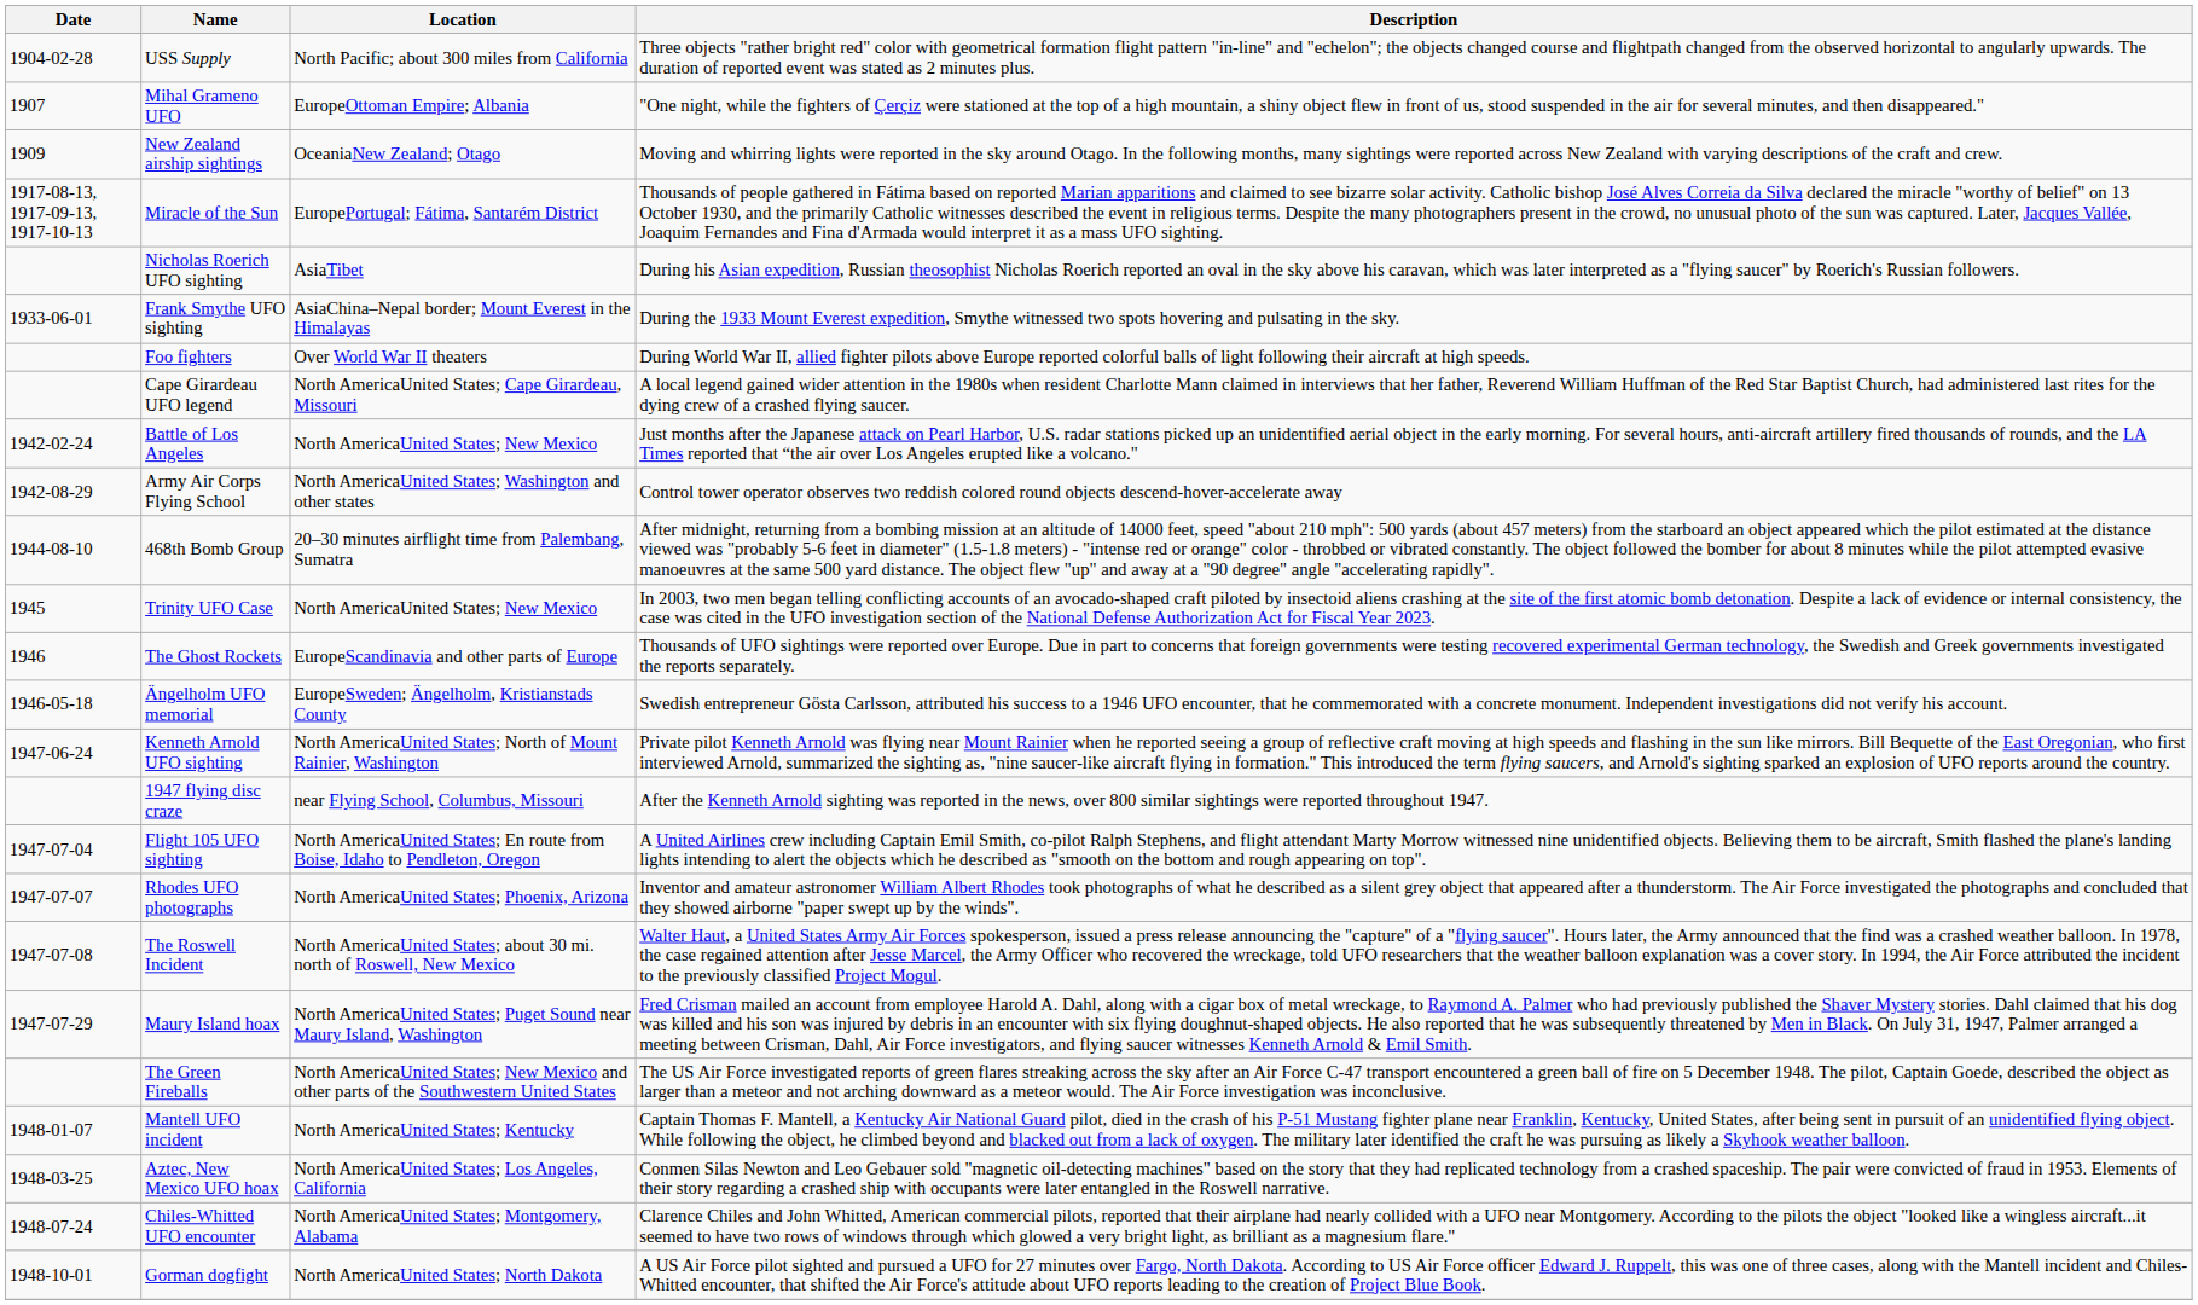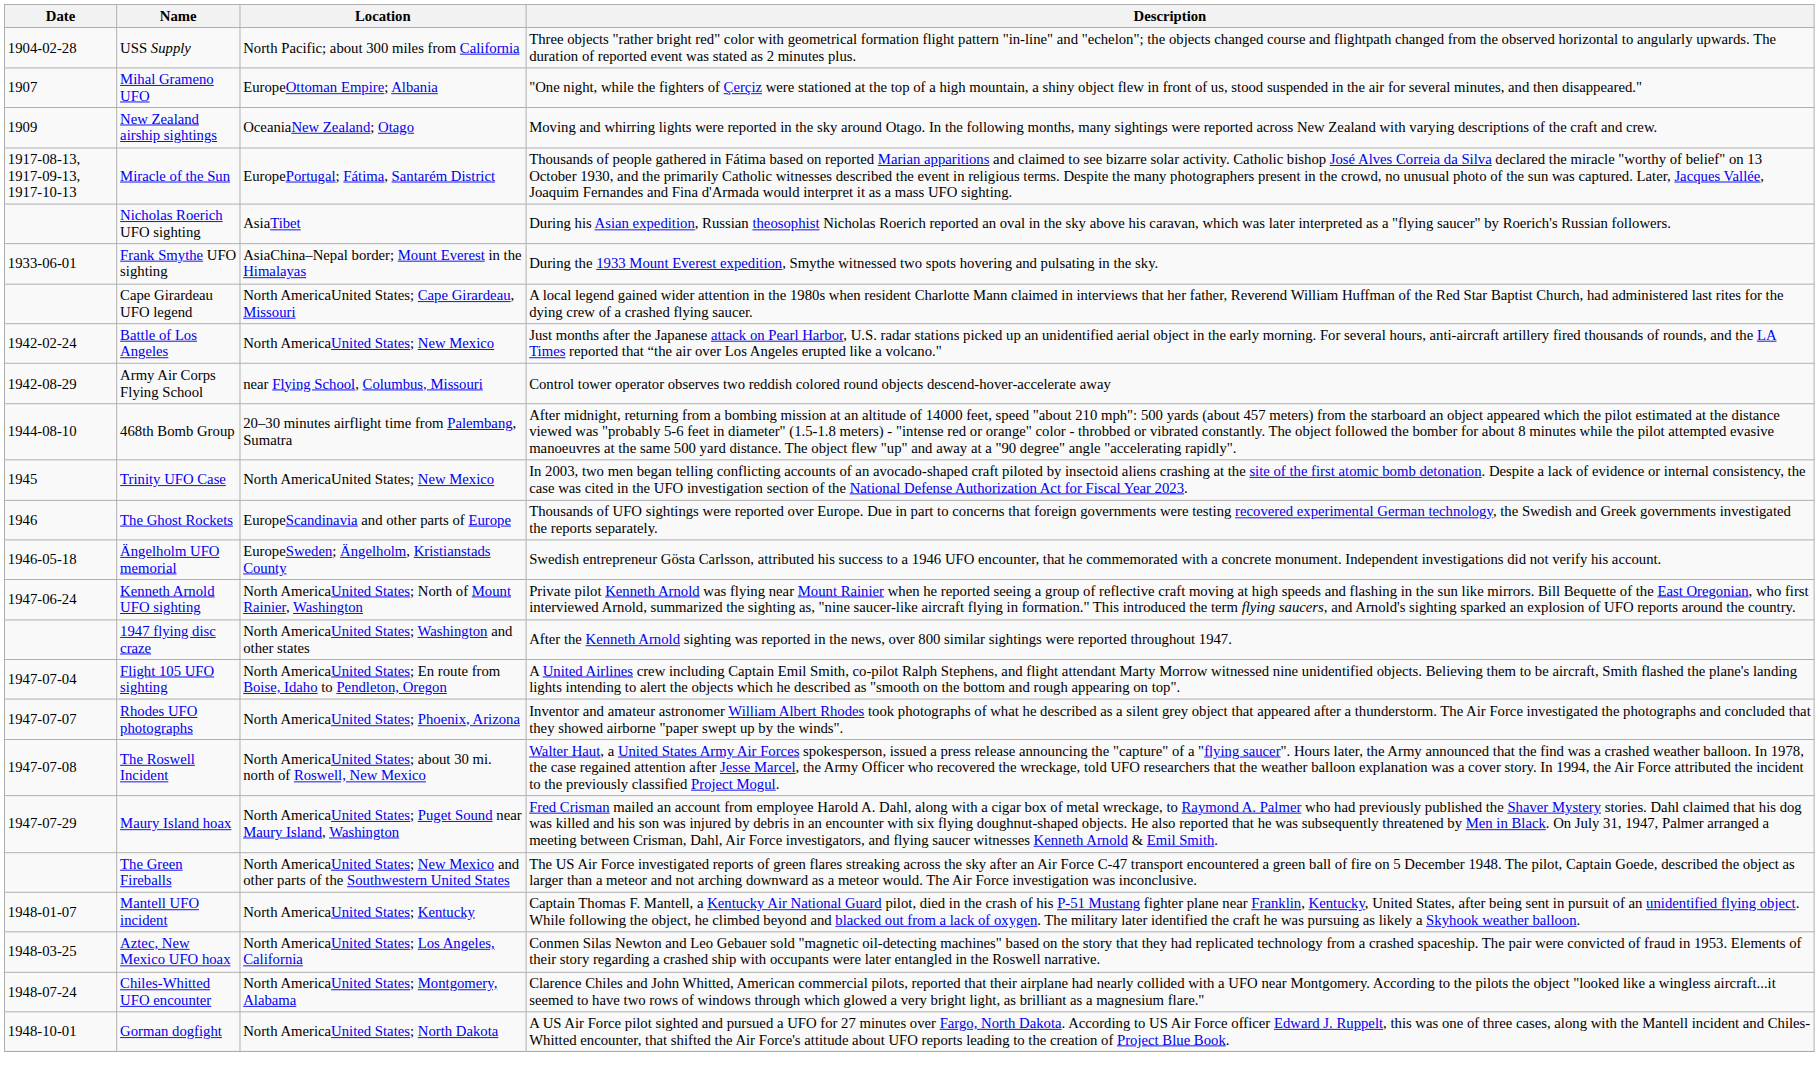 <table class="wikitable sortable mw-datatable sticky-header sort-under-center">
 <tr>
 <th>Date</th>
 <th>Name</th>
 <th>Location</th>
 <th>Description</th>
 </tr>
 <tr>
 <td>1904-02-28 </td>
 <td>USS <em>Supply</em></td>
 <td>North Pacific; about 300 miles from <a href='#'>California</a></td>
 <td> Three objects  "rather bright red" color   with geometrical formation flight pattern "in-line" and "echelon"; the objects changed course and flightpath changed from the observed horizontal to angularly upwards. The duration of reported event was stated as 2 minutes plus.  </td>
 </tr>
 <tr>
 <td>1907</td>
 <td><a href='#'>Mihal Grameno UFO</a></td>
 <td><span>Europe</span><a href='#'>Ottoman Empire</a>; <a href='#'>Albania</a></td>
 <td> "One night, while the fighters of <a href='#'>Çerçiz</a> were stationed at the top of a high mountain, a shiny object flew in front of us, stood suspended in the air for several minutes, and then disappeared."</td>
 </tr>
 <tr>
 <td>1909</td>
 <td><a href='#'>New Zealand airship sightings</a></td>
 <td><span>Oceania</span><a href='#'>New Zealand</a>; <a href='#'>Otago</a></td>
 <td>Moving and whirring lights were reported in the sky around Otago. In the following months, many sightings were reported across New Zealand with varying descriptions of the craft and crew.</td>
 </tr>
 <tr>
 <td>1917-<wbr>08-13, 1917-<wbr>09-13, 1917-<wbr>10-13</td>
 <td><a href='#'>Miracle of the Sun</a></td>
 <td><span>Europe</span><a href='#'>Portugal</a>; <a href='#'>Fátima</a>, <a href='#'>Santarém District</a></td>
 <td>Thousands of people gathered in Fátima based on reported <a href='#'>Marian apparitions</a> and claimed to see bizarre solar activity. Catholic bishop <a href='#'>José Alves Correia da Silva</a> declared the miracle "worthy of belief" on 13 October 1930, and the primarily Catholic witnesses described the event in religious terms. Despite the many photographers present in the crowd, no unusual photo of the sun was captured. Later, <a href='#'>Jacques Vallée</a>, Joaquim Fernandes and Fina d'Armada would interpret it as a mass UFO sighting.</td>
 </tr>
 <tr>
 <td></td>
 <td><a href='#'>Nicholas Roerich</a> UFO sighting</td>
 <td><span>Asia</span><a href='#'>Tibet</a></td>
 <td>During his <a href='#'>Asian expedition</a>, Russian <a href='#'>theosophist</a> Nicholas Roerich reported an oval in the sky above his caravan, which was later interpreted as a "flying saucer" by Roerich's Russian followers.</td>
 </tr>
 <tr>
 <td>1933-06-01</td>
 <td><a href='#'>Frank Smythe</a> UFO sighting</td>
 <td><span>Asia</span>China–Nepal border; <a href='#'>Mount Everest</a> in the <a href='#'>Himalayas</a></td>
 <td>During the <a href='#'>1933 Mount Everest expedition</a>, Smythe witnessed two spots hovering and pulsating in the sky.</td>
 </tr>
 <tr>
 <td></td>
-<td><a href='#'>Foo fighters</a></td>
-<td>Over <a href='#'>World War II</a> theaters</td>
-<td>During World War II, <a href='#'>allied</a> fighter pilots above Europe reported colorful balls of light following their aircraft at high speeds.</td>
-</tr>
-<tr>
-<td></td>
 <td>Cape Girardeau UFO legend</td>
 <td><span>North America</span>United States; <a href='#'>Cape Girardeau</a>, <a href='#'>Missouri</a></td>
 <td>A local legend  gained wider attention in the 1980s when resident Charlotte Mann claimed in interviews that her father, Reverend William Huffman of the Red Star Baptist Church, had administered last rites for the dying crew of a crashed flying saucer.</td>
 </tr>
 <tr>
 <td>1942-<wbr>02-24</td>
 <td><a href='#'>Battle of Los Angeles</a></td>
 <td><span>North America</span><a href='#'>United States</a>; <a href='#'>New Mexico</a></td>
 <td>Just months after the Japanese <a href='#'>attack on Pearl Harbor</a>, U.S. radar stations picked up an unidentified aerial object in the early morning. For several hours, anti-aircraft artillery fired thousands of rounds, and the <a href='#'>LA Times</a> reported that “the air over Los Angeles erupted like a volcano."</td>
 </tr>
 <tr>
 <td>1942-08-29 </td>
 <td>Army Air Corps Flying School </td>
-<td><span>North America</span><a href='#'>United States</a>; <a href='#'>Washington</a> and other states</td>
+<td>near <a href='#'>Flying School</a>, <a href='#'>Columbus, Missouri</a></td>
 <td>Control tower operator observes two reddish colored round objects descend-hover-accelerate away </td>
 </tr>
 <tr>
 <td>1944-08-10 </td>
 <td>468th Bomb Group </td>
 <td>20–30 minutes airflight time from <a href='#'>Palembang</a>, Sumatra </td>
 <td>After midnight, returning from a bombing mission at an altitude of 14000 feet, speed "about 210 mph": 500 yards (about 457 meters) from the starboard an object appeared which the pilot estimated at the distance viewed was "probably 5-6 feet in diameter" (1.5-1.8 meters) - "intense red or orange" color - throbbed or vibrated constantly. The object followed the bomber for about 8 minutes while the pilot attempted evasive manoeuvres at the same 500 yard distance. The object flew "up" and away at a "90 degree" angle "accelerating rapidly".</td>
 </tr>
 <tr>
 <td>1945</td>
 <td><a href='#'>Trinity UFO Case</a></td>
 <td><span>North America</span>United States; <a href='#'>New Mexico</a></td>
 <td>In 2003, two men began telling conflicting accounts of an avocado-shaped craft piloted by insectoid aliens crashing at the <a href='#'>site of the first atomic bomb detonation</a>. Despite a lack of evidence or internal consistency, the case was cited in the UFO investigation section of the <a href='#'>National Defense Authorization Act for Fiscal Year 2023</a>.</td>
 </tr>
 <tr>
 <td>1946</td>
 <td><a href='#'>The Ghost Rockets</a></td>
 <td><span>Europe</span><a href='#'>Scandinavia</a> and other parts of <a href='#'>Europe</a></td>
 <td>Thousands of UFO sightings were reported over Europe. Due in part to concerns that foreign governments were testing <a href='#'>recovered experimental German technology</a>, the Swedish and Greek governments investigated the reports separately.</td>
 </tr>
 <tr>
 <td>1946-<wbr>05-18</td>
 <td><a href='#'>Ängelholm UFO memorial</a></td>
 <td><span>Europe</span><a href='#'>Sweden</a>; <a href='#'>Ängelholm</a>, <a href='#'>Kristianstads County</a></td>
 <td>Swedish entrepreneur Gösta Carlsson, attributed his success to a 1946 UFO encounter, that he commemorated with a concrete monument. Independent investigations did not verify his account.</td>
 </tr>
 <tr>
 <td>1947-<wbr>06-24</td>
 <td><a href='#'>Kenneth Arnold UFO sighting</a></td>
 <td><span>North America</span><a href='#'>United States</a>; North of <a href='#'>Mount Rainier</a>, <a href='#'>Washington</a></td>
 <td>Private pilot <a href='#'>Kenneth Arnold</a> was flying near <a href='#'>Mount Rainier</a> when he reported seeing a group of reflective craft moving at high speeds and flashing in the sun like mirrors. Bill Bequette of the <a href='#'>East Oregonian</a>, who first interviewed Arnold, summarized the sighting as, "nine saucer-like aircraft flying in formation." This introduced the term <em>flying saucers</em>, and Arnold's sighting sparked an explosion of UFO reports around the country.</td>
 </tr>
 <tr>
 <td></td>
 <td><a href='#'>1947 flying disc craze</a></td>
-<td>near <a href='#'>Flying School</a>, <a href='#'>Columbus, Missouri</a></td>
+<td><span>North America</span><a href='#'>United States</a>; <a href='#'>Washington</a> and other states</td>
 <td>After the <a href='#'>Kenneth Arnold</a> sighting was reported in the news, over 800 similar sightings were reported throughout 1947.</td>
 </tr>
 <tr>
 <td>1947-<wbr>07-04</td>
 <td><a href='#'>Flight 105 UFO sighting</a></td>
 <td><span>North America</span><a href='#'>United States</a>; En route from <a href='#'>Boise, Idaho</a> to <a href='#'>Pendleton, Oregon</a></td>
 <td>A <a href='#'>United Airlines</a> crew including Captain Emil Smith, co-pilot Ralph Stephens, and flight attendant Marty Morrow witnessed nine unidentified objects. Believing them to be aircraft, Smith flashed the plane's landing lights intending to alert the objects which he described as "smooth on the bottom and rough appearing on top".</td>
 </tr>
 <tr>
 <td>1947-<wbr>07-07</td>
 <td><a href='#'>Rhodes UFO photographs</a></td>
 <td><span>North America</span><a href='#'>United States</a>; <a href='#'>Phoenix, Arizona</a></td>
 <td>Inventor and amateur astronomer <a href='#'>William Albert Rhodes</a> took photographs of what he described as a silent grey object that appeared after a thunderstorm. The Air Force investigated the photographs and concluded that they showed airborne "paper swept up by the winds".</td>
 </tr>
 <tr>
 <td>1947-<wbr>07-08</td>
 <td><a href='#'>The Roswell Incident</a></td>
 <td><span>North America</span><a href='#'>United States</a>; about 30 mi. north of <a href='#'>Roswell, New Mexico</a></td>
 <td><a href='#'>Walter Haut</a>, a <a href='#'>United States Army Air Forces</a> spokesperson, issued a press release announcing the "capture" of a "<a href='#'>flying saucer</a>".  Hours later, the Army announced that the find was a crashed weather balloon.  In 1978, the case regained attention after <a href='#'>Jesse Marcel</a>, the Army Officer who recovered the wreckage, told UFO researchers that the weather balloon explanation was a cover story. In 1994, the Air Force attributed the incident to the previously classified <a href='#'>Project Mogul</a>.</td>
 </tr>
 <tr>
 <td>1947-<wbr>07-29</td>
 <td><a href='#'>Maury Island hoax</a></td>
 <td><span>North America</span><a href='#'>United States</a>; <a href='#'>Puget Sound</a> near <a href='#'>Maury Island</a>, <a href='#'>Washington</a></td>
 <td><a href='#'>Fred Crisman</a> mailed an account from employee Harold A. Dahl, along with a cigar box of metal wreckage, to <a href='#'>Raymond A. Palmer</a> who had previously published the <a href='#'>Shaver Mystery</a> stories. Dahl claimed that his dog was killed and his son was injured by debris in an encounter with six flying doughnut-shaped objects. He also reported that he was subsequently threatened by <a href='#'>Men in Black</a>. On July 31, 1947, Palmer arranged a meeting between Crisman, Dahl, Air Force investigators, and flying saucer witnesses <a href='#'>Kenneth Arnold</a> & <a href='#'>Emil Smith</a>.</td>
 </tr>
 <tr>
 <td></td>
 <td><a href='#'>The Green Fireballs</a></td>
 <td><span>North America</span><a href='#'>United States</a>; <a href='#'>New Mexico</a> and other parts of the <a href='#'>Southwestern United States</a></td>
 <td>The US Air Force investigated reports of green flares streaking across the sky after an Air Force C-47 transport encountered a green ball of fire on 5 December 1948. The pilot, Captain Goede, described the object as larger than a meteor and not arching downward as a meteor would. The Air Force investigation was inconclusive.</td>
 </tr>
 <tr>
 <td>1948-<wbr>01-07</td>
 <td><a href='#'>Mantell UFO incident</a></td>
 <td><span>North America</span><a href='#'>United States</a>; <a href='#'>Kentucky</a></td>
 <td>Captain Thomas F. Mantell, a <a href='#'>Kentucky Air National Guard</a> pilot, died in the crash of his <a href='#'>P-51 Mustang</a> fighter plane near <a href='#'>Franklin</a>, <a href='#'>Kentucky</a>, United States, after being sent in pursuit of an <a href='#'>unidentified flying object</a>. While following the object, he climbed beyond  and <a href='#'>blacked out from a lack of oxygen</a>. The military later identified the craft he was pursuing as likely a <a href='#'>Skyhook weather balloon</a>.</td>
 </tr>
 <tr>
 <td>1948-<wbr>03-25</td>
 <td><a href='#'>Aztec, New Mexico UFO hoax</a></td>
 <td><span>North America</span><a href='#'>United States</a>; <a href='#'>Los Angeles, California</a></td>
 <td>Conmen Silas Newton and Leo Gebauer sold "magnetic oil-detecting machines" based on the story that they had replicated technology from a crashed spaceship. The pair were convicted of fraud in 1953. Elements of their story regarding a crashed ship with occupants were later entangled in the Roswell narrative.</td>
 </tr>
 <tr>
 <td>1948-<wbr>07-24</td>
 <td><a href='#'>Chiles-Whitted UFO encounter</a></td>
 <td><span>North America</span><a href='#'>United States</a>; <a href='#'>Montgomery, Alabama</a></td>
 <td>Clarence Chiles and John Whitted, American commercial pilots, reported that their airplane had nearly collided with a UFO near Montgomery. According to the pilots the object "looked like a wingless aircraft...it seemed to have two rows of windows through which glowed a very bright light, as brilliant as a magnesium flare."</td>
 </tr>
 <tr>
 <td>1948-<wbr>10-01</td>
 <td><a href='#'>Gorman dogfight</a></td>
 <td><span>North America</span><a href='#'>United States</a>; <a href='#'>North Dakota</a></td>
 <td>A US Air Force pilot sighted and pursued a UFO for 27 minutes over <a href='#'>Fargo, North Dakota</a>. According to US Air Force officer <a href='#'>Edward J. Ruppelt</a>, this was one of three cases, along with the Mantell incident and Chiles-Whitted encounter, that shifted the Air Force's attitude about UFO reports leading to the creation of <a href='#'>Project Blue Book</a>.</td>
 </tr>
 <tr>
 </tr>
 </table>
